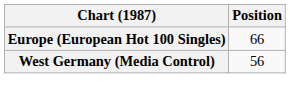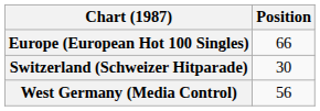 <table class="wikitable plainrowheaders sortable">
 <tr>
 <th>Chart (1987)</th>
 <th>Position</th>
 </tr>
 <tr>
 <th scope="row">Europe (European Hot 100 Singles)</th>
 <td align="center">66</td>
 </tr>
 <tr>
+<th scope="row">Switzerland (Schweizer Hitparade)</th>
+<td align="center">30</td>
+</tr>
+<tr>
 <th scope="row">West Germany (Media Control)</th>
 <td align="center">56</td>
 </tr>
 </table>
